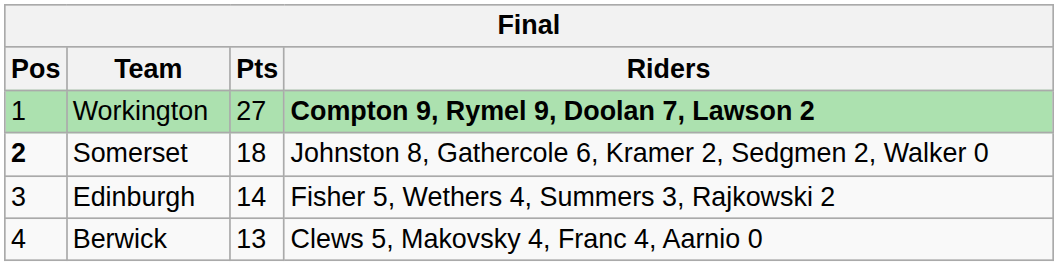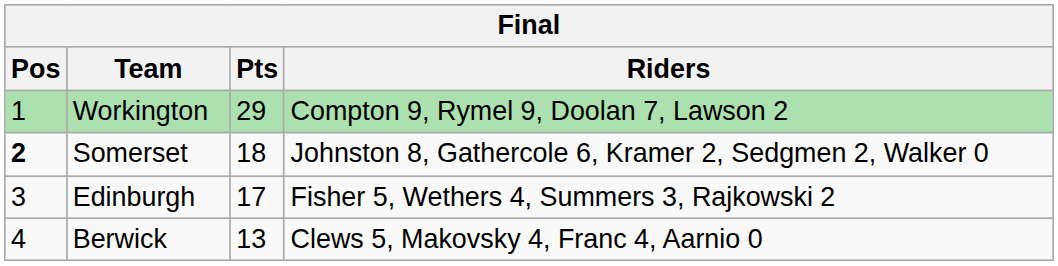 <table class="wikitable">
 <tr>
 <th colspan="4">Final</th>
 </tr>
 <tr>
 <th width=20>Pos</th>
 <th width=90>Team</th>
 <th width=20>Pts</th>
 <th width=450>Riders</th>
 </tr>
 <tr style="background:#ACE1AF;">
 <td>1</td>
 <td align=left>Workington</td>
-<td>27</td>
-<td><strong>Compton 9, Rymel 9, Doolan 7, Lawson 2</strong></td>
+<td>29</td>
+<td>Compton 9, Rymel 9, Doolan 7, Lawson 2</td>
 </tr>
 <tr>
 <td><strong>2</strong></td>
 <td align=left>Somerset</td>
 <td>18</td>
 <td>Johnston 8, Gathercole 6, Kramer 2, Sedgmen 2, Walker 0</td>
 </tr>
 <tr>
 <td>3</td>
 <td align=left>Edinburgh</td>
-<td>14</td>
+<td>17</td>
 <td>Fisher 5, Wethers 4,  Summers 3, Rajkowski 2</td>
 </tr>
 <tr>
 <td>4</td>
 <td align=left>Berwick</td>
 <td>13</td>
 <td>Clews 5, Makovsky 4, Franc 4, Aarnio 0</td>
 </tr>
 </table>
